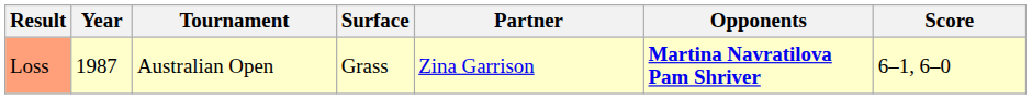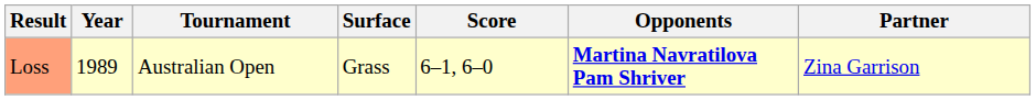 <table class="sortable wikitable">
 <tr>
 <th style="width:40px">Result</th>
 <th style="width:40px">Year</th>
 <th style="width:150px">Tournament</th>
 <th style="width:50px">Surface</th>
+<th style="width:110px" class="unsortable">Score</th>
+<th style="width:170px">Opponents</th>
 <th style="width:170px">Partner</th>
-<th style="width:170px">Opponents</th>
-<th style="width:110px" class="unsortable">Score</th>
 </tr>
 <tr bgcolor="#FFFFCC">
 <td style="background:#ffa07a;">Loss</td>
-<td>1987</td>
+<td>1989</td>
 <td>Australian Open</td>
 <td>Grass</td>
+<td>6–1, 6–0</td>
+<td><strong> <a href='#'>Martina Navratilova</a> <br>  <a href='#'>Pam Shriver</a></strong></td>
 <td> <a href='#'>Zina Garrison</a></td>
-<td><strong> <a href='#'>Martina Navratilova</a> <br>  <a href='#'>Pam Shriver</a></strong></td>
-<td>6–1, 6–0</td>
 </tr>
 </table>
